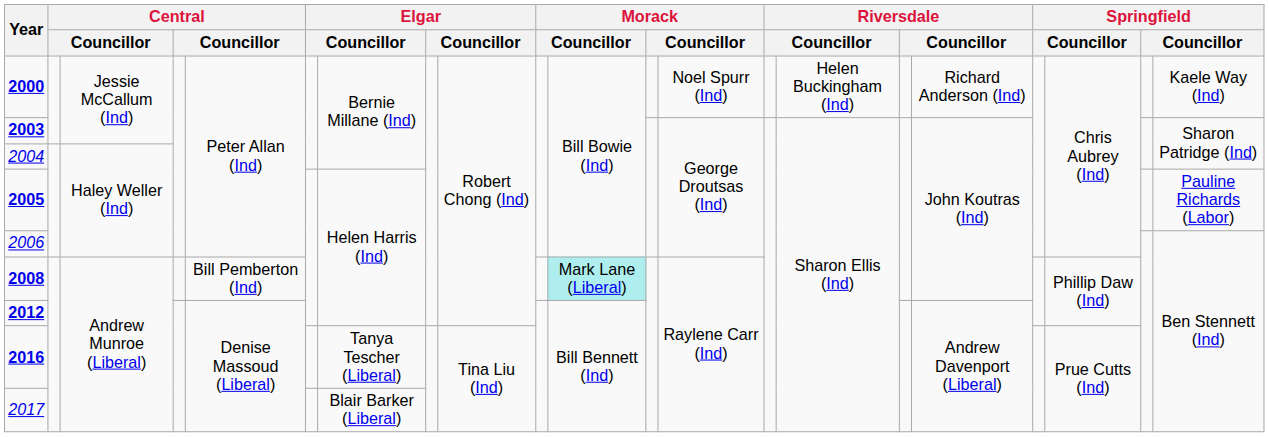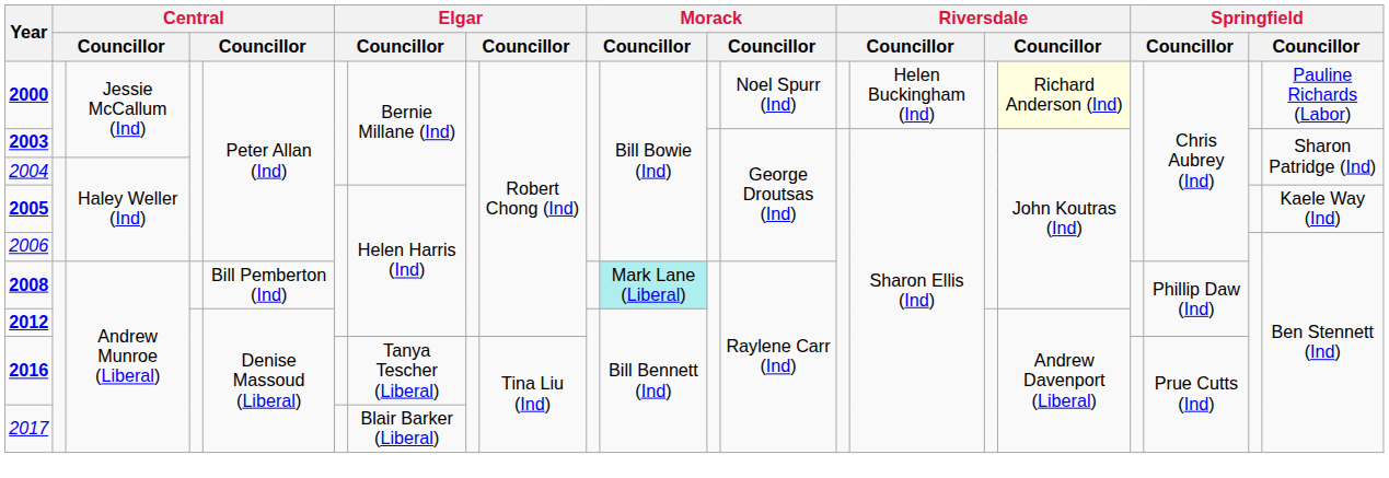 <table class="wikitable">
 <tr>
 <th rowspan="2">Year</th>
 <th style="color:crimson"; colspan="4">Central</th>
 <th style="color:crimson"; colspan="4">Elgar</th>
 <th style="color:crimson"; colspan="4">Morack</th>
 <th style="color:crimson"; colspan="4">Riversdale</th>
 <th style="color:crimson"; colspan="4">Springfield</th>
 </tr>
 <tr>
 <th colspan="2">Councillor</th>
 <th colspan="2">Councillor</th>
 <th colspan="2">Councillor</th>
 <th colspan="2">Councillor</th>
 <th colspan="2">Councillor</th>
 <th colspan="2">Councillor</th>
 <th colspan="2">Councillor</th>
 <th colspan="2">Councillor</th>
 <th colspan="2">Councillor</th>
 <th colspan="2">Councillor</th>
 </tr>
 <tr>
 <td><strong><a href='#'>2000</a></strong></td>
 <td rowspan="2" width="1px" > </td>
 <td rowspan="2"; align="center">Jessie McCallum (<a href='#'>Ind</a>)</td>
 <td rowspan="5" width="1px" > </td>
 <td rowspan="5"; align="center">Peter Allan (<a href='#'>Ind</a>)</td>
 <td rowspan="3" width="1px" > </td>
 <td rowspan="3"; align="center">Bernie Millane (<a href='#'>Ind</a>)</td>
 <td rowspan="7" width="1px" > </td>
 <td rowspan="7"; align="center">Robert Chong (<a href='#'>Ind</a>)</td>
 <td rowspan="5" width="1px" > </td>
 <td rowspan="5"; align="center">Bill Bowie (<a href='#'>Ind</a>)</td>
 <td rowspan="1" width="1px" > </td>
 <td rowspan="1"; align="center">Noel Spurr (<a href='#'>Ind</a>)</td>
 <td rowspan="1" width="1px" > </td>
 <td rowspan="1"; align="center">Helen Buckingham (<a href='#'>Ind</a>)</td>
 <td rowspan="1" width="1px" > </td>
-<td rowspan="1"; align="center">Richard Anderson (<a href='#'>Ind</a>)</td>
+<td rowspan="1"; align="center" style="background: lightyellow;">Richard Anderson (<a href='#'>Ind</a>)</td>
 <td rowspan="5" width="1px" > </td>
 <td rowspan="5"; align="center">Chris Aubrey (<a href='#'>Ind</a>)</td>
 <td rowspan="1" width="1px" > </td>
-<td rowspan="1"; align="center">Kaele Way (<a href='#'>Ind</a>)</td>
+<td rowspan="1"; align="center"><a href='#'>Pauline Richards</a> (<a href='#'>Labor</a>)</td>
 </tr>
 <tr>
 <td><strong><a href='#'>2003</a></strong></td>
 <td rowspan="4" width="1px" > </td>
 <td rowspan="4"; align="center">George Droutsas (<a href='#'>Ind</a>)</td>
 <td rowspan="10" width="1px" > </td>
 <td rowspan="10"; align="center">Sharon Ellis (<a href='#'>Ind</a>)</td>
 <td rowspan="5" width="1px" > </td>
 <td rowspan="5"; align="center">John Koutras (<a href='#'>Ind</a>)</td>
 <td rowspan="2" width="1px" > </td>
 <td rowspan="2"; align="center">Sharon Patridge (<a href='#'>Ind</a>)</td>
 </tr>
 <tr>
 <td><em><a href='#'>2004</a></em></td>
 <td rowspan="3" width="1px" > </td>
 <td rowspan="3"; align="center">Haley Weller (<a href='#'>Ind</a>)</td>
 </tr>
 <tr>
 <td><strong><a href='#'>2005</a></strong></td>
 <td rowspan="4" width="1px" > </td>
 <td rowspan="4"; align="center">Helen Harris (<a href='#'>Ind</a>)</td>
 <td rowspan="1" width="1px" > </td>
-<td rowspan="1"; align="center"><a href='#'>Pauline Richards</a> (<a href='#'>Labor</a>)</td>
+<td rowspan="1"; align="center">Kaele Way (<a href='#'>Ind</a>)</td>
 </tr>
 <tr>
 <td><em><a href='#'>2006</a></em></td>
 <td rowspan="10" width="1px" > </td>
 <td rowspan="10"; align="center">Ben Stennett (<a href='#'>Ind</a>)</td>
 </tr>
 <tr>
 <td><strong><a href='#'>2008</a></strong></td>
 <td rowspan="10" width="1px" > </td>
 <td rowspan="10"; align="center">Andrew Munroe (<a href='#'>Liberal</a>)</td>
 <td rowspan="1" width="1px" > </td>
 <td rowspan="1"; align="center">Bill Pemberton (<a href='#'>Ind</a>)</td>
 <td rowspan="1" width="1px" > </td>
 <td rowspan="1"; align="center" style="background: paleturquoise;">Mark Lane (<a href='#'>Liberal</a>)</td>
 <td rowspan="10" width="1px" > </td>
 <td rowspan="10"; align="center">Raylene Carr (<a href='#'>Ind</a>)</td>
 <td rowspan="2" width="1px" > </td>
 <td rowspan="2"; align="center">Phillip Daw (<a href='#'>Ind</a>)</td>
 </tr>
 <tr>
 <td><strong><a href='#'>2012</a></strong></td>
 <td rowspan="10" width="1px" > </td>
 <td rowspan="10"; align="center">Denise Massoud (<a href='#'>Liberal</a>)</td>
 <td rowspan="10" width="1px" > </td>
 <td rowspan="10"; align="center">Bill Bennett (<a href='#'>Ind</a>)</td>
 <td rowspan="10" width="1px" > </td>
 <td rowspan="10"; align="center">Andrew Davenport (<a href='#'>Liberal</a>)</td>
 </tr>
 <tr>
 <td><strong><a href='#'>2016</a></strong></td>
 <td rowspan="1" width="1px" > </td>
 <td rowspan="1"; align="center">Tanya Tescher (<a href='#'>Liberal</a>)</td>
 <td rowspan="10" width="1px" > </td>
 <td rowspan="10"; align="center">Tina Liu (<a href='#'>Ind</a>)</td>
 <td rowspan="10" width="1px" > </td>
 <td rowspan="10"; align="center">Prue Cutts (<a href='#'>Ind</a>)</td>
 </tr>
 <tr>
 <td><em><a href='#'>2017</a></em></td>
 <td rowspan="10" width="1px" > </td>
 <td rowspan="10"; align="center">Blair Barker (<a href='#'>Liberal</a>)</td>
 </tr>
 </table>
